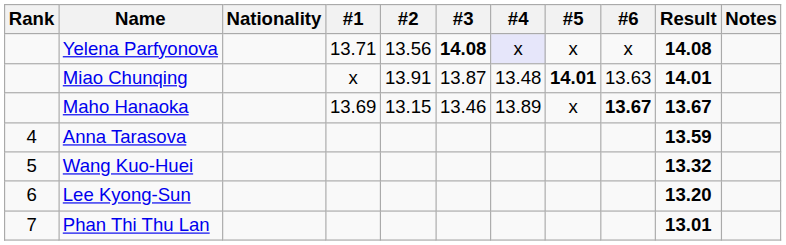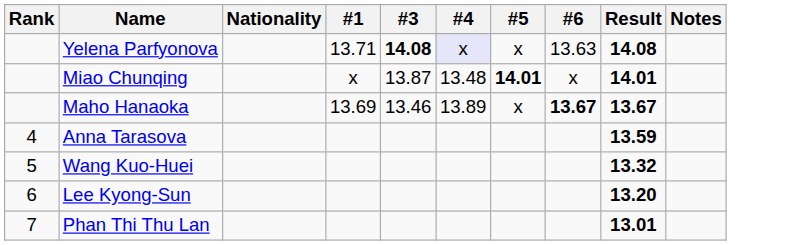 <table class="wikitable sortable" style="text-align:center">
 <tr>
 <th>Rank</th>
 <th>Name</th>
 <th>Nationality</th>
 <th>#1</th>
-<th>#2</th>
 <th>#3</th>
 <th>#4</th>
 <th>#5</th>
 <th>#6</th>
 <th>Result</th>
 <th>Notes</th>
 </tr>
 <tr>
 <td></td>
 <td align=left><a href='#'>Yelena Parfyonova</a></td>
 <td align=left></td>
 <td>13.71</td>
-<td>13.56</td>
 <td><strong>14.08</strong></td>
 <td style="background: lavender;">x</td>
 <td>x</td>
-<td>x</td>
+<td>13.63</td>
 <td><strong>14.08</strong></td>
 <td></td>
 </tr>
 <tr>
 <td></td>
 <td align=left><a href='#'>Miao Chunqing</a></td>
 <td align=left></td>
 <td>x</td>
-<td>13.91</td>
 <td>13.87</td>
 <td>13.48</td>
 <td><strong>14.01</strong></td>
-<td>13.63</td>
+<td>x</td>
 <td><strong>14.01</strong></td>
 <td></td>
 </tr>
 <tr>
 <td></td>
 <td align=left><a href='#'>Maho Hanaoka</a></td>
 <td align=left></td>
 <td>13.69</td>
-<td>13.15</td>
 <td>13.46</td>
 <td>13.89</td>
 <td>x</td>
 <td><strong>13.67</strong></td>
 <td><strong>13.67</strong></td>
 <td></td>
 </tr>
 <tr>
 <td>4</td>
 <td align=left><a href='#'>Anna Tarasova</a></td>
 <td align=left></td>
-<td></td>
 <td></td>
 <td></td>
 <td></td>
 <td></td>
 <td></td>
 <td><strong>13.59</strong></td>
 <td></td>
 </tr>
 <tr>
 <td>5</td>
 <td align=left><a href='#'>Wang Kuo-Huei</a></td>
 <td align=left></td>
 <td></td>
 <td></td>
 <td></td>
 <td></td>
 <td></td>
-<td></td>
 <td><strong>13.32</strong></td>
 <td></td>
 </tr>
 <tr>
 <td>6</td>
 <td align=left><a href='#'>Lee Kyong-Sun</a></td>
 <td align=left></td>
-<td></td>
 <td></td>
 <td></td>
 <td></td>
 <td></td>
 <td></td>
 <td><strong>13.20</strong></td>
 <td></td>
 </tr>
 <tr>
 <td>7</td>
 <td align=left><a href='#'>Phan Thi Thu Lan</a></td>
 <td align=left></td>
 <td></td>
 <td></td>
 <td></td>
 <td></td>
 <td></td>
-<td></td>
 <td><strong>13.01</strong></td>
 <td></td>
 </tr>
 </table>
